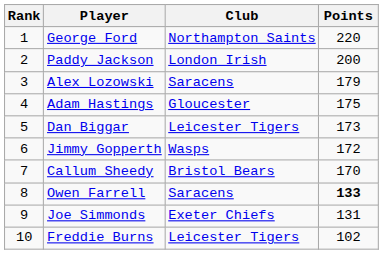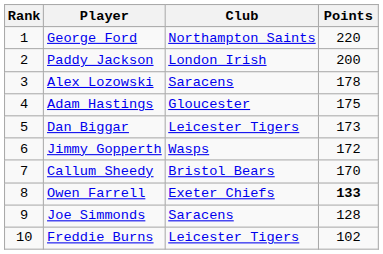 <table class="wikitable" style="text-align:center">
 <tr>
 <th>Rank</th>
 <th>Player</th>
 <th>Club</th>
 <th style="width:50px;">Points</th>
 </tr>
 <tr>
 <td>1</td>
 <td align=left> <a href='#'>George Ford</a></td>
 <td align=left><a href='#'>Northampton Saints</a></td>
 <td>220</td>
 </tr>
 <tr>
 <td>2</td>
 <td align=left> <a href='#'>Paddy Jackson</a></td>
 <td align=left><a href='#'>London Irish</a></td>
 <td>200</td>
 </tr>
 <tr>
 <td>3</td>
 <td align=left> <a href='#'>Alex Lozowski</a></td>
 <td align=left><a href='#'>Saracens</a></td>
-<td>179</td>
+<td>178</td>
 </tr>
 <tr>
 <td>4</td>
 <td align=left> <a href='#'>Adam Hastings</a></td>
 <td align=left><a href='#'>Gloucester</a></td>
 <td>175</td>
 </tr>
 <tr>
 <td>5</td>
 <td align=left> <a href='#'>Dan Biggar</a></td>
 <td align=left><a href='#'>Leicester Tigers</a></td>
 <td>173</td>
 </tr>
 <tr>
 <td>6</td>
 <td align=left> <a href='#'>Jimmy Gopperth</a></td>
 <td align=left><a href='#'>Wasps</a></td>
 <td>172</td>
 </tr>
 <tr>
 <td>7</td>
 <td align=left> <a href='#'>Callum Sheedy</a></td>
 <td align=left><a href='#'>Bristol Bears</a></td>
 <td>170</td>
 </tr>
 <tr>
 <td>8</td>
 <td align=left> <a href='#'>Owen Farrell</a></td>
-<td align=left><a href='#'>Saracens</a></td>
+<td align=left><a href='#'>Exeter Chiefs</a></td>
 <td><strong>133</strong></td>
 </tr>
 <tr>
 <td>9</td>
 <td align=left> <a href='#'>Joe Simmonds</a></td>
-<td align=left><a href='#'>Exeter Chiefs</a></td>
-<td>131</td>
+<td align=left><a href='#'>Saracens</a></td>
+<td>128</td>
 </tr>
 <tr>
 <td>10</td>
 <td align=left> <a href='#'>Freddie Burns</a></td>
 <td align=left><a href='#'>Leicester Tigers</a></td>
 <td>102</td>
 </tr>
 </table>
